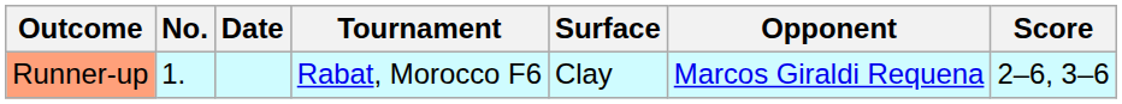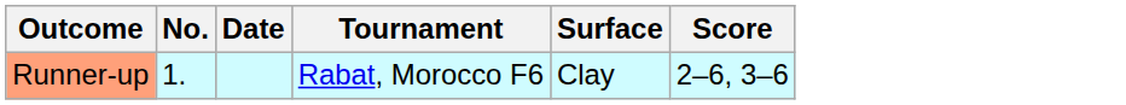 <table class="sortable wikitable" style=font-size:97%>
 <tr>
 <th>Outcome</th>
 <th>No.</th>
 <th>Date</th>
 <th>Tournament</th>
 <th>Surface</th>
-<th>Opponent</th>
 <th>Score</th>
 </tr>
 <tr bgcolor=#cffcff>
 <td bgcolor=FFA07A>Runner-up</td>
 <td>1.</td>
 <td></td>
 <td> <a href='#'>Rabat</a>, Morocco F6</td>
 <td>Clay</td>
-<td> <a href='#'>Marcos Giraldi Requena</a></td>
 <td>2–6, 3–6</td>
 </tr>
 </table>
